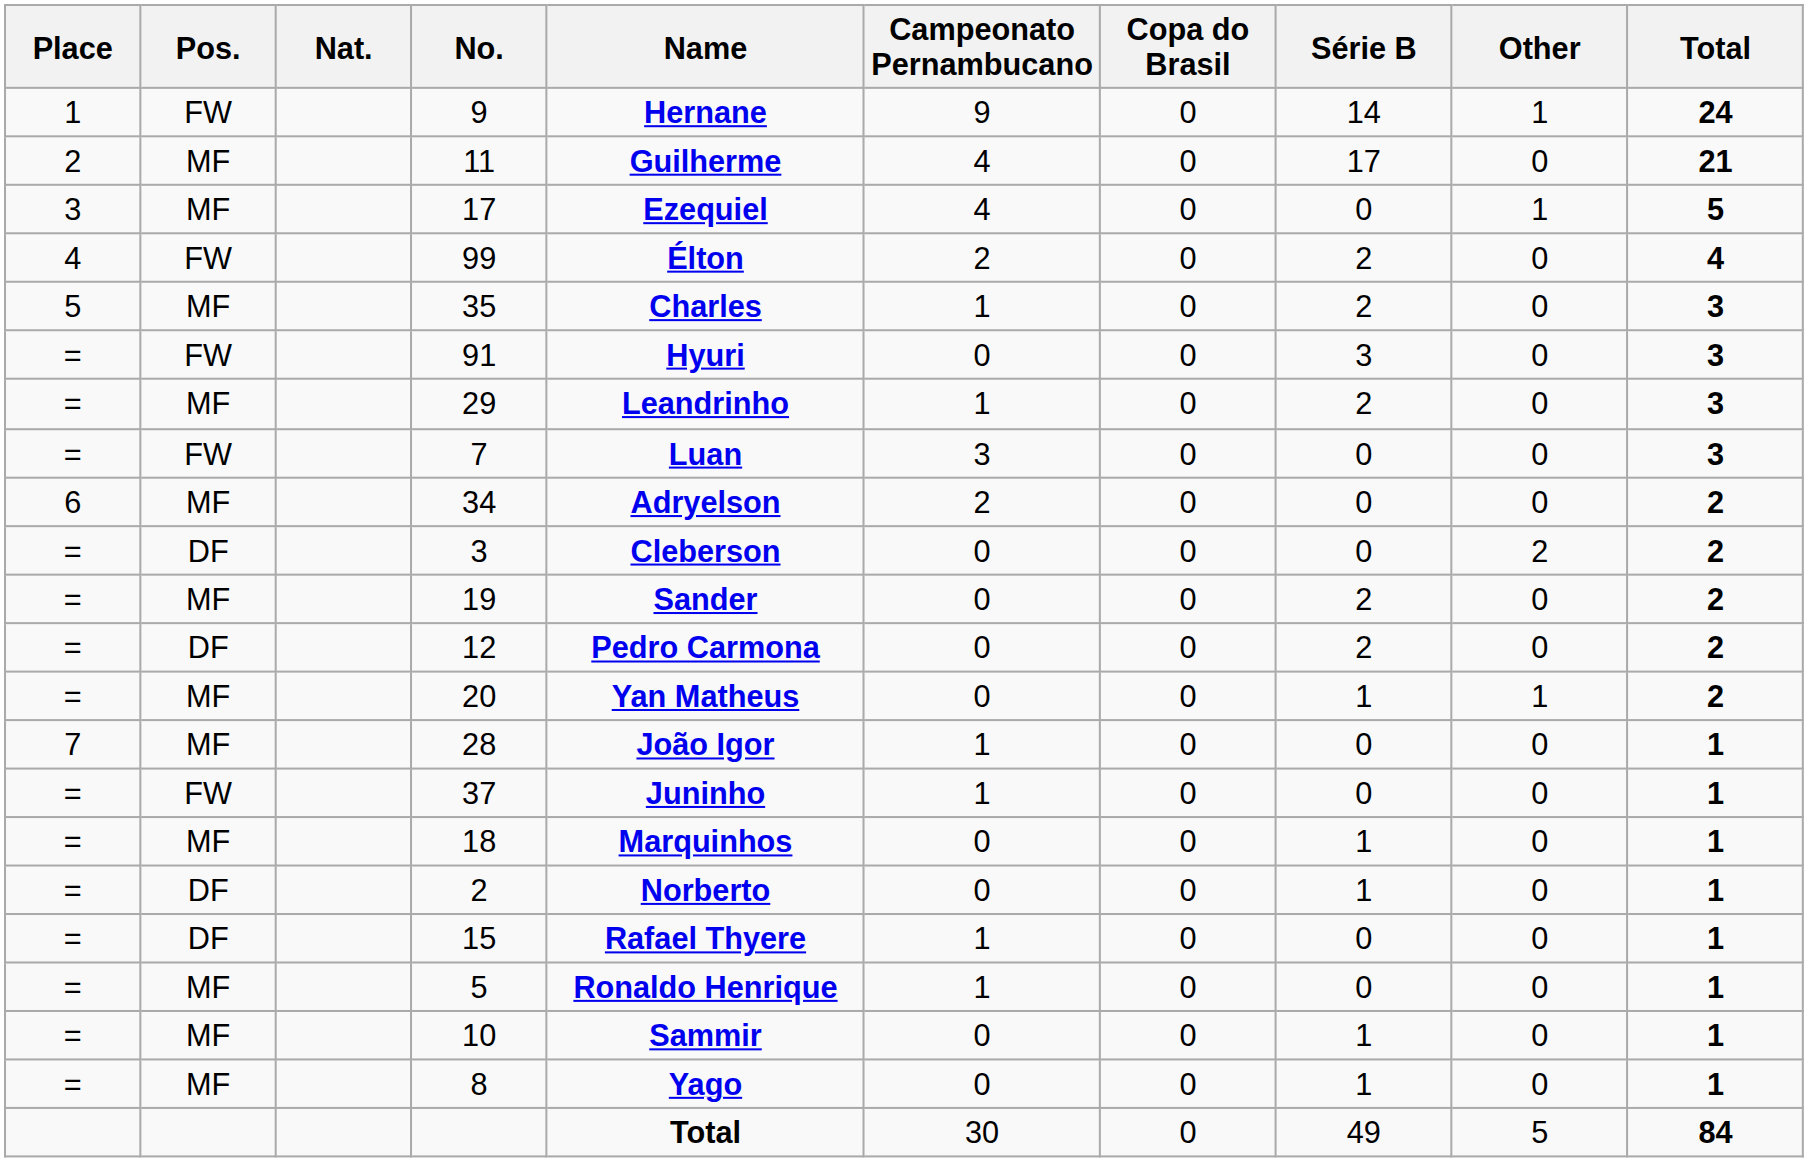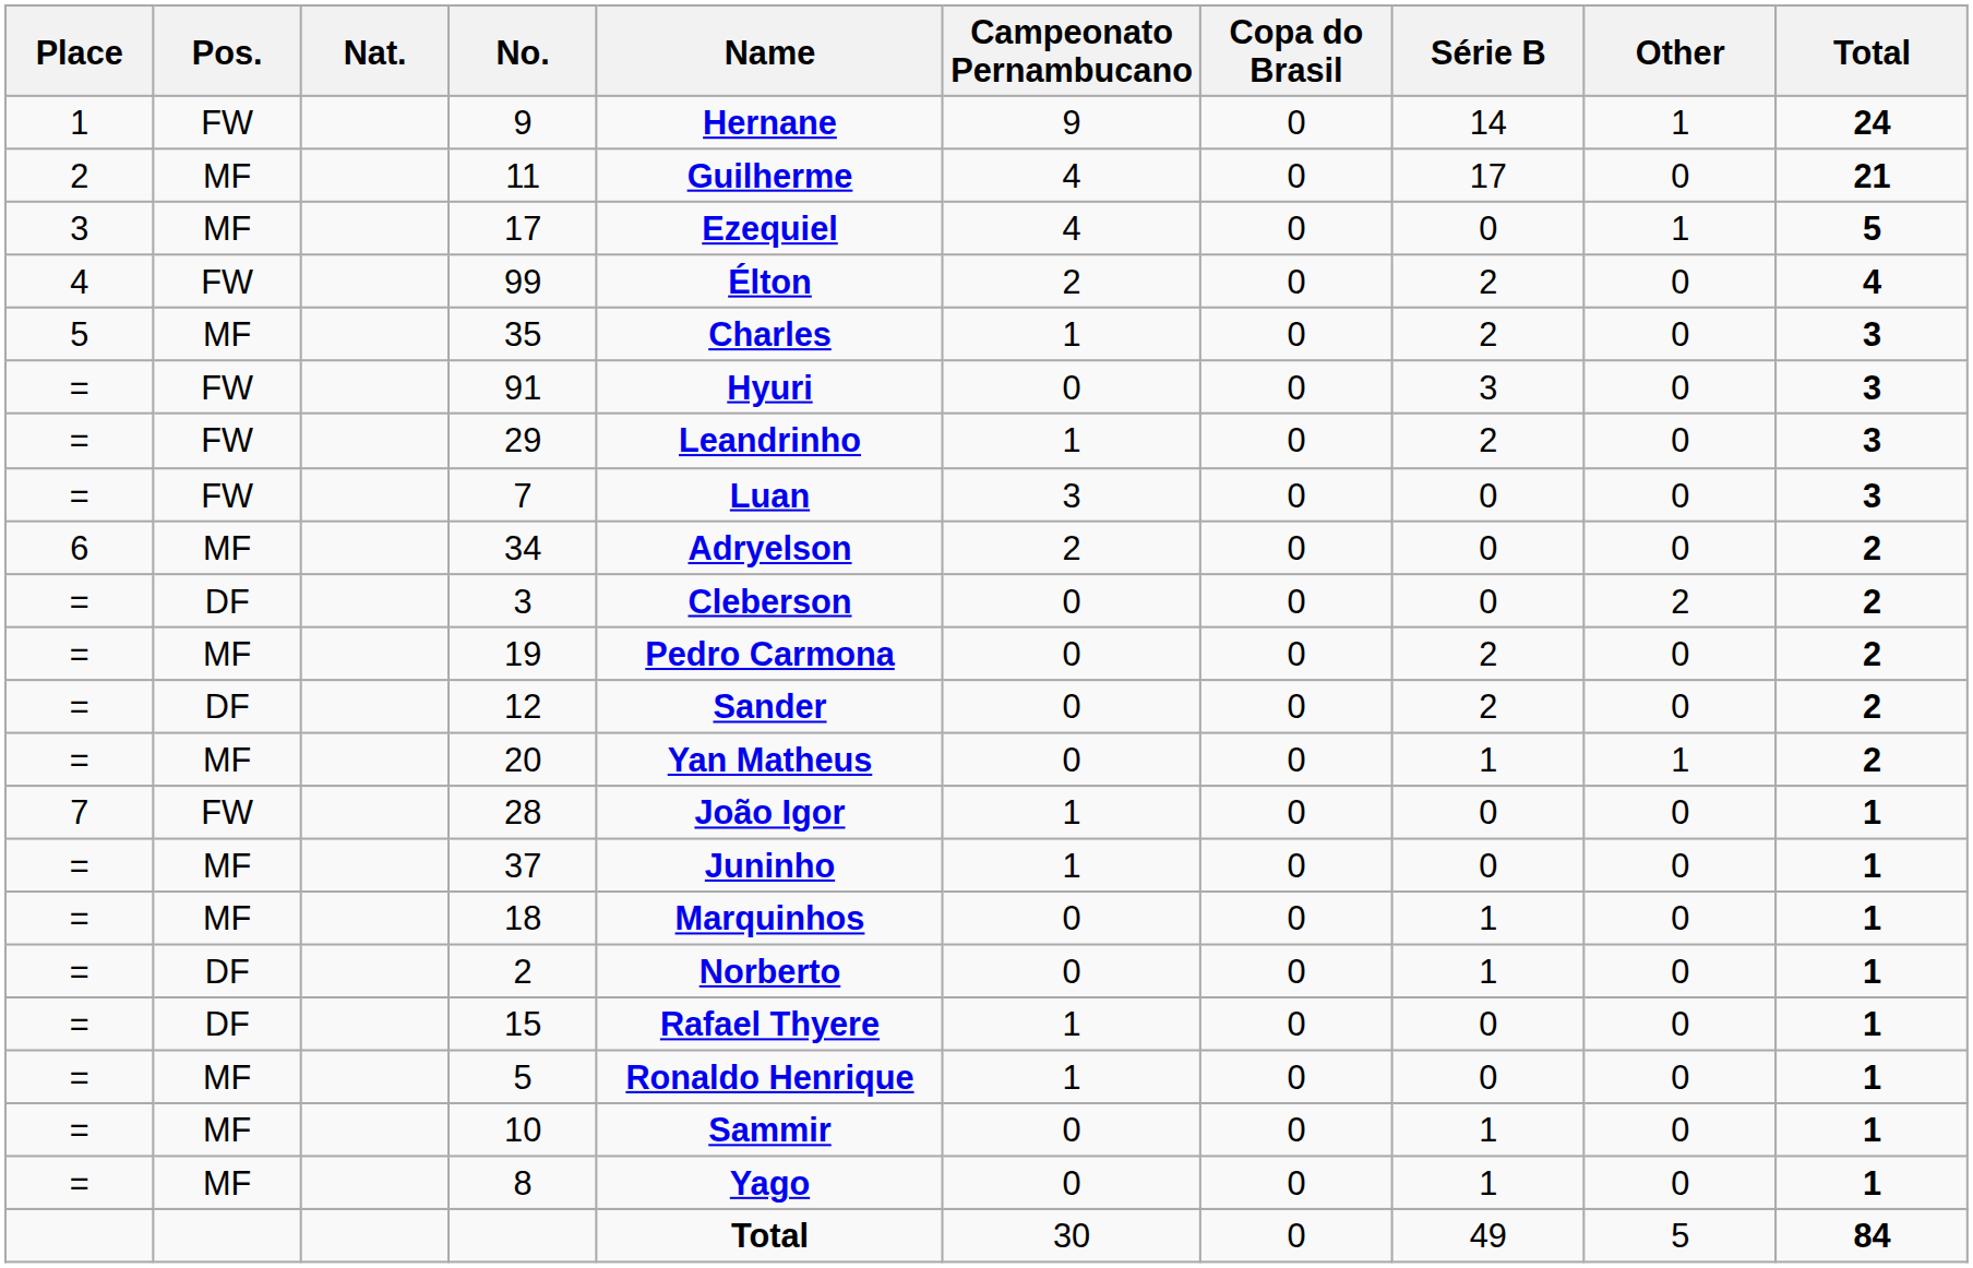 <table class="wikitable" style="font-size: 95%; text-align: center;">
 <tr>
 <th width=60>Place</th>
 <th width=60>Pos.</th>
 <th width=60>Nat.</th>
 <th width=60>No.</th>
 <th width=150>Name</th>
 <th width=80>Campeonato Pernambucano</th>
 <th width=80>Copa do Brasil</th>
 <th width=80>Série B</th>
 <th width=80>Other</th>
 <th width=80>Total</th>
 </tr>
 <tr>
 <td>1</td>
 <td>FW</td>
 <td></td>
 <td>9</td>
 <td><strong><a href='#'>Hernane</a></strong></td>
 <td>9</td>
 <td>0</td>
 <td>14</td>
 <td>1</td>
 <td><strong>24</strong></td>
 </tr>
 <tr>
 <td>2</td>
 <td>MF</td>
 <td></td>
 <td>11</td>
 <td><strong><a href='#'>Guilherme</a></strong></td>
 <td>4</td>
 <td>0</td>
 <td>17</td>
 <td>0</td>
 <td><strong>21</strong></td>
 </tr>
 <tr>
 <td>3</td>
 <td>MF</td>
 <td></td>
 <td>17</td>
 <td><strong><a href='#'>Ezequiel</a></strong></td>
 <td>4</td>
 <td>0</td>
 <td>0</td>
 <td>1</td>
 <td><strong>5</strong></td>
 </tr>
 <tr>
 <td>4</td>
 <td>FW</td>
 <td></td>
 <td>99</td>
 <td><strong><a href='#'>Élton</a></strong></td>
 <td>2</td>
 <td>0</td>
 <td>2</td>
 <td>0</td>
 <td><strong>4</strong></td>
 </tr>
 <tr>
 <td>5</td>
 <td>MF</td>
 <td></td>
 <td>35</td>
 <td><strong><a href='#'>Charles</a></strong></td>
 <td>1</td>
 <td>0</td>
 <td>2</td>
 <td>0</td>
 <td><strong>3</strong></td>
 </tr>
 <tr>
 <td>=</td>
 <td>FW</td>
 <td></td>
 <td>91</td>
 <td><strong><a href='#'>Hyuri</a></strong></td>
 <td>0</td>
 <td>0</td>
 <td>3</td>
 <td>0</td>
 <td><strong>3</strong></td>
 </tr>
 <tr>
 <td>=</td>
-<td>MF</td>
+<td>FW</td>
 <td></td>
 <td>29</td>
 <td><strong><a href='#'>Leandrinho</a></strong></td>
 <td>1</td>
 <td>0</td>
 <td>2</td>
 <td>0</td>
 <td><strong>3</strong></td>
 </tr>
 <tr>
 <td>=</td>
 <td>FW</td>
 <td></td>
 <td>7</td>
 <td><strong><a href='#'>Luan</a></strong></td>
 <td>3</td>
 <td>0</td>
 <td>0</td>
 <td>0</td>
 <td><strong>3</strong></td>
 </tr>
 <tr>
 <td>6</td>
 <td>MF</td>
 <td></td>
 <td>34</td>
 <td><strong><a href='#'>Adryelson</a></strong></td>
 <td>2</td>
 <td>0</td>
 <td>0</td>
 <td>0</td>
 <td><strong>2</strong></td>
 </tr>
 <tr>
 <td>=</td>
 <td>DF</td>
 <td></td>
 <td>3</td>
 <td><strong><a href='#'>Cleberson</a></strong></td>
 <td>0</td>
 <td>0</td>
 <td>0</td>
 <td>2</td>
 <td><strong>2</strong></td>
 </tr>
 <tr>
 <td>=</td>
 <td>MF</td>
 <td></td>
 <td>19</td>
-<td><strong><a href='#'>Sander</a></strong></td>
+<td><strong><a href='#'>Pedro Carmona</a></strong></td>
 <td>0</td>
 <td>0</td>
 <td>2</td>
 <td>0</td>
 <td><strong>2</strong></td>
 </tr>
 <tr>
 <td>=</td>
 <td>DF</td>
 <td></td>
 <td>12</td>
-<td><strong><a href='#'>Pedro Carmona</a></strong></td>
+<td><strong><a href='#'>Sander</a></strong></td>
 <td>0</td>
 <td>0</td>
 <td>2</td>
 <td>0</td>
 <td><strong>2</strong></td>
 </tr>
 <tr>
 <td>=</td>
 <td>MF</td>
 <td></td>
 <td>20</td>
 <td><strong><a href='#'>Yan Matheus</a></strong></td>
 <td>0</td>
 <td>0</td>
 <td>1</td>
 <td>1</td>
 <td><strong>2</strong></td>
 </tr>
 <tr>
 <td>7</td>
-<td>MF</td>
+<td>FW</td>
 <td></td>
 <td>28</td>
 <td><strong><a href='#'>João Igor</a></strong></td>
 <td>1</td>
 <td>0</td>
 <td>0</td>
 <td>0</td>
 <td><strong>1</strong></td>
 </tr>
 <tr>
 <td>=</td>
-<td>FW</td>
+<td>MF</td>
 <td></td>
 <td>37</td>
 <td><strong><a href='#'>Juninho</a></strong></td>
 <td>1</td>
 <td>0</td>
 <td>0</td>
 <td>0</td>
 <td><strong>1</strong></td>
 </tr>
 <tr>
 <td>=</td>
 <td>MF</td>
 <td></td>
 <td>18</td>
 <td><strong><a href='#'>Marquinhos</a></strong></td>
 <td>0</td>
 <td>0</td>
 <td>1</td>
 <td>0</td>
 <td><strong>1</strong></td>
 </tr>
 <tr>
 <td>=</td>
 <td>DF</td>
 <td></td>
 <td>2</td>
 <td><strong><a href='#'>Norberto</a></strong></td>
 <td>0</td>
 <td>0</td>
 <td>1</td>
 <td>0</td>
 <td><strong>1</strong></td>
 </tr>
 <tr>
 <td>=</td>
 <td>DF</td>
 <td></td>
 <td>15</td>
 <td><strong><a href='#'>Rafael Thyere</a></strong></td>
 <td>1</td>
 <td>0</td>
 <td>0</td>
 <td>0</td>
 <td><strong>1</strong></td>
 </tr>
 <tr>
 <td>=</td>
 <td>MF</td>
 <td></td>
 <td>5</td>
 <td><strong><a href='#'>Ronaldo Henrique</a></strong></td>
 <td>1</td>
 <td>0</td>
 <td>0</td>
 <td>0</td>
 <td><strong>1</strong></td>
 </tr>
 <tr>
 <td>=</td>
 <td>MF</td>
 <td></td>
 <td>10</td>
 <td><strong><a href='#'>Sammir</a></strong></td>
 <td>0</td>
 <td>0</td>
 <td>1</td>
 <td>0</td>
 <td><strong>1</strong></td>
 </tr>
 <tr>
 <td>=</td>
 <td>MF</td>
 <td></td>
 <td>8</td>
 <td><strong><a href='#'>Yago</a></strong></td>
 <td>0</td>
 <td>0</td>
 <td>1</td>
 <td>0</td>
 <td><strong>1</strong></td>
 </tr>
 <tr>
 <td></td>
 <td></td>
 <td></td>
 <td></td>
 <td><strong>Total</strong></td>
 <td>30</td>
 <td>0</td>
 <td>49</td>
 <td>5</td>
 <td><strong>84</strong></td>
 </tr>
 </table>
